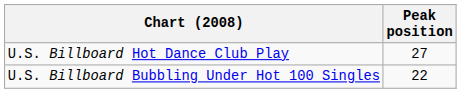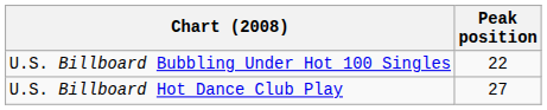 <table class="wikitable sortable">
 <tr>
 <th align="left">Chart (2008)</th>
 <th align="center">Peak<br>position</th>
 </tr>
 <tr>
+<td>U.S. <em>Billboard</em> <a href='#'>Bubbling Under Hot 100 Singles</a></td>
+<td align="center">22</td>
+</tr>
+<tr>
 <td align="left">U.S. <em>Billboard</em> <a href='#'>Hot Dance Club Play</a></td>
 <td align="center">27</td>
 </tr>
-<tr>
-<td>U.S. <em>Billboard</em> <a href='#'>Bubbling Under Hot 100 Singles</a></td>
-<td align="center">22</td>
-</tr>
 </table>
